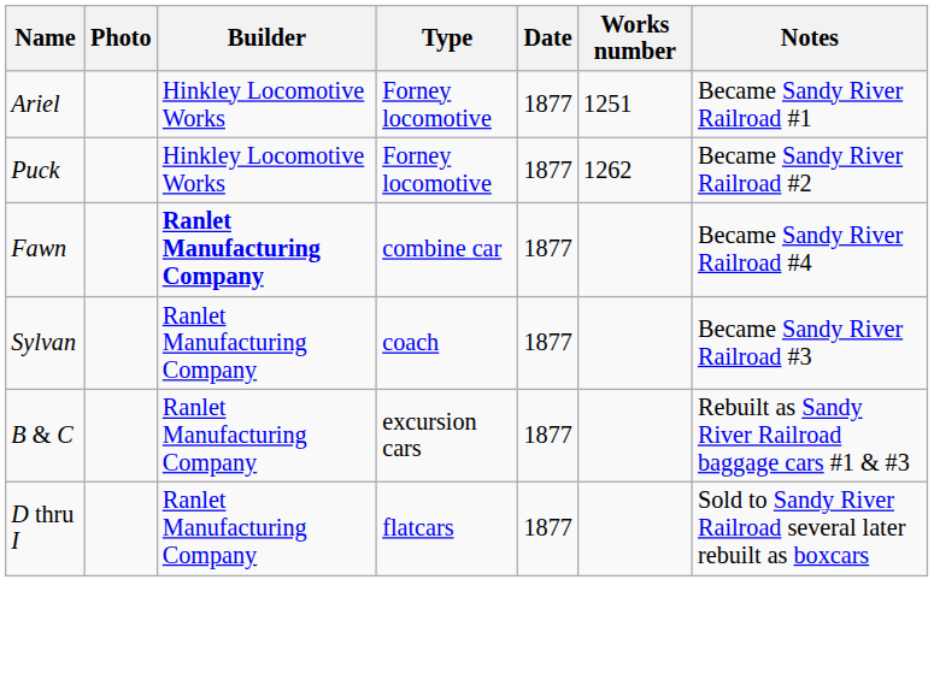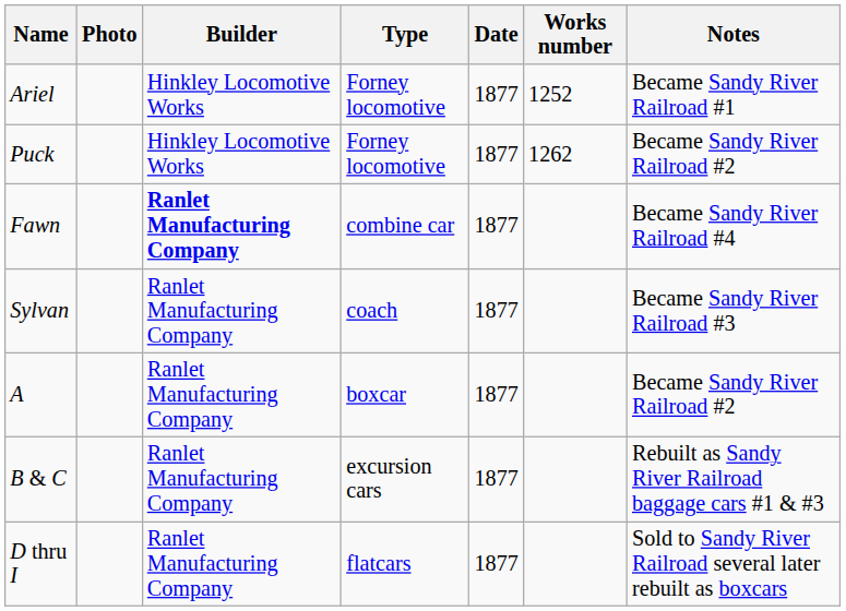 <table class="wikitable">
 <tr>
 <th>Name</th>
 <th>Photo</th>
 <th>Builder</th>
 <th>Type</th>
 <th>Date</th>
 <th>Works number</th>
 <th>Notes</th>
 </tr>
 <tr>
 <td><em>Ariel</em></td>
 <td></td>
 <td><a href='#'>Hinkley Locomotive Works</a></td>
 <td> <a href='#'>Forney locomotive</a></td>
 <td>1877</td>
-<td>1251</td>
+<td>1252</td>
 <td>Became <a href='#'>Sandy River Railroad</a> #1</td>
 </tr>
 <tr>
 <td><em>Puck</em></td>
 <td></td>
 <td><a href='#'>Hinkley Locomotive Works</a></td>
 <td> <a href='#'>Forney locomotive</a></td>
 <td>1877</td>
 <td>1262</td>
 <td>Became <a href='#'>Sandy River Railroad</a> #2</td>
 </tr>
 <tr>
 <td><em>Fawn</em></td>
 <td></td>
 <td><strong><a href='#'>Ranlet Manufacturing Company</a></strong></td>
 <td><a href='#'>combine car</a></td>
 <td>1877</td>
 <td></td>
 <td>Became <a href='#'>Sandy River Railroad</a> #4</td>
 </tr>
 <tr>
 <td><em>Sylvan</em></td>
 <td></td>
 <td><a href='#'>Ranlet Manufacturing Company</a></td>
 <td><a href='#'>coach</a></td>
 <td>1877</td>
 <td></td>
 <td>Became <a href='#'>Sandy River Railroad</a> #3</td>
 </tr>
 <tr>
+<td><em>A</em></td>
+<td></td>
+<td><a href='#'>Ranlet Manufacturing Company</a></td>
+<td><a href='#'>boxcar</a></td>
+<td>1877</td>
+<td></td>
+<td>Became <a href='#'>Sandy River Railroad</a> #2</td>
+</tr>
+<tr>
 <td><em>B</em> & <em>C</em></td>
 <td></td>
 <td><a href='#'>Ranlet Manufacturing Company</a></td>
 <td>excursion cars</td>
 <td>1877</td>
 <td></td>
 <td>Rebuilt as <a href='#'>Sandy River Railroad</a> <a href='#'>baggage cars</a> #1 & #3</td>
 </tr>
 <tr>
 <td><em>D</em> thru <em>I</em></td>
 <td></td>
 <td><a href='#'>Ranlet Manufacturing Company</a></td>
 <td><a href='#'>flatcars</a></td>
 <td>1877</td>
 <td></td>
 <td>Sold to <a href='#'>Sandy River Railroad</a> several later rebuilt as <a href='#'>boxcars</a></td>
 </tr>
 </table>
